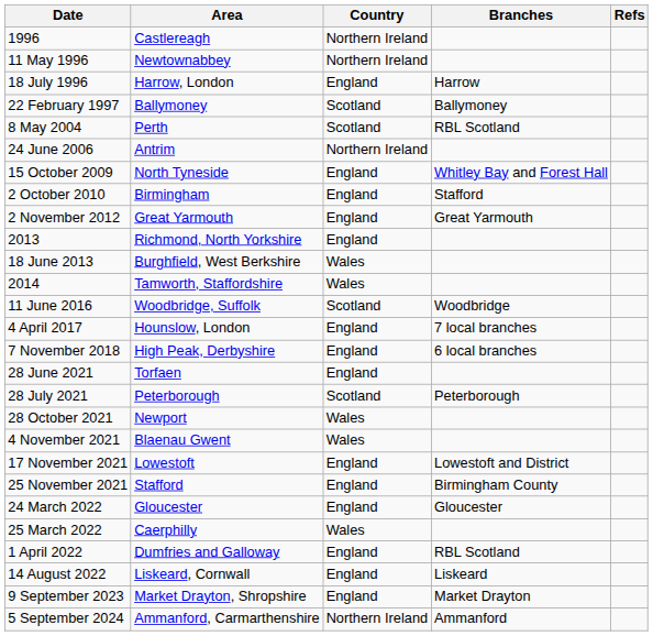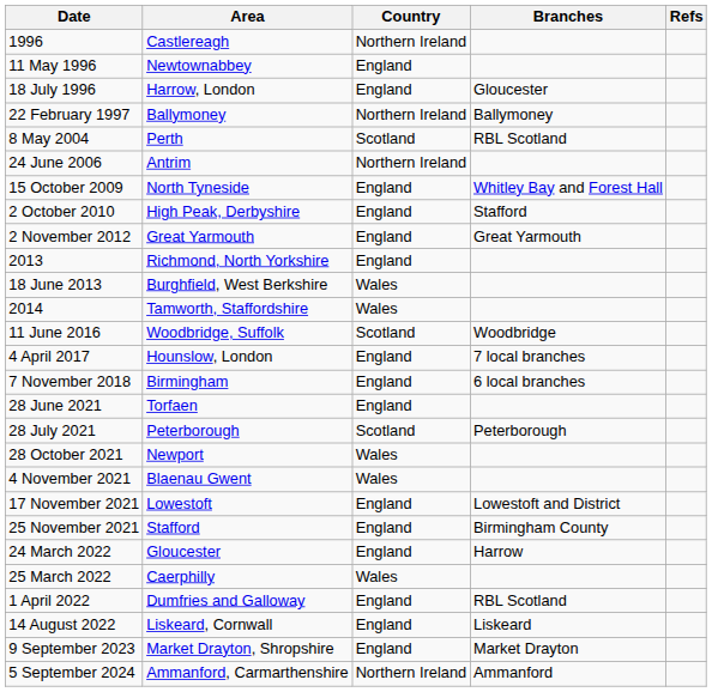 <table class="wikitable sortable">
 <tr>
 <th data-sort-type="date">Date</th>
 <th>Area</th>
 <th>Country</th>
 <th>Branches</th>
 <th>Refs</th>
 </tr>
 <tr>
 <td data-sort-value="1 January 1996">1996</td>
 <td><a href='#'>Castlereagh</a></td>
 <td>Northern Ireland</td>
 <td></td>
 <td></td>
 </tr>
 <tr>
 <td>11 May 1996</td>
 <td><a href='#'>Newtownabbey</a></td>
-<td>Northern Ireland</td>
+<td>England</td>
 <td></td>
 <td></td>
 </tr>
 <tr>
 <td>18 July 1996</td>
 <td><a href='#'>Harrow</a>, London</td>
 <td>England</td>
-<td>Harrow</td>
+<td>Gloucester</td>
 <td></td>
 </tr>
 <tr>
 <td>22 February 1997</td>
 <td><a href='#'>Ballymoney</a></td>
-<td>Scotland</td>
+<td>Northern Ireland</td>
 <td>Ballymoney</td>
 <td></td>
 </tr>
 <tr>
 <td>8 May 2004</td>
 <td><a href='#'>Perth</a></td>
 <td>Scotland</td>
 <td>RBL Scotland</td>
 <td></td>
 </tr>
 <tr>
 <td>24 June 2006</td>
 <td><a href='#'>Antrim</a></td>
 <td>Northern Ireland</td>
 <td></td>
 <td></td>
 </tr>
 <tr>
 <td>15 October 2009</td>
 <td><a href='#'>North Tyneside</a></td>
 <td>England</td>
 <td><a href='#'>Whitley Bay</a> and <a href='#'>Forest Hall</a></td>
 <td></td>
 </tr>
 <tr>
 <td>2 October 2010</td>
-<td><a href='#'>Birmingham</a></td>
+<td><a href='#'>High Peak, Derbyshire</a></td>
 <td>England</td>
 <td>Stafford</td>
 <td></td>
 </tr>
 <tr>
 <td>2 November 2012</td>
 <td><a href='#'>Great Yarmouth</a></td>
 <td>England</td>
 <td>Great Yarmouth</td>
 <td></td>
 </tr>
 <tr>
 <td data-sort-value="1 January 2013">2013</td>
 <td><a href='#'>Richmond, North Yorkshire</a></td>
 <td>England</td>
 <td></td>
 <td></td>
 </tr>
 <tr>
 <td>18 June 2013</td>
 <td><a href='#'>Burghfield</a>, West Berkshire</td>
 <td>Wales</td>
 <td></td>
 <td></td>
 </tr>
 <tr>
 <td data-sort-value="1 January 2014">2014</td>
 <td><a href='#'>Tamworth, Staffordshire</a></td>
 <td>Wales</td>
 <td></td>
 <td></td>
 </tr>
 <tr>
 <td>11 June 2016</td>
 <td><a href='#'>Woodbridge, Suffolk</a></td>
 <td>Scotland</td>
 <td>Woodbridge</td>
 <td></td>
 </tr>
 <tr>
 <td>4 April 2017</td>
 <td><a href='#'>Hounslow</a>, London</td>
 <td>England</td>
 <td>7 local branches</td>
 <td></td>
 </tr>
 <tr>
 <td>7 November 2018</td>
-<td><a href='#'>High Peak, Derbyshire</a></td>
+<td><a href='#'>Birmingham</a></td>
 <td>England</td>
 <td>6 local branches</td>
 <td></td>
 </tr>
 <tr>
 <td>28 June 2021</td>
 <td><a href='#'>Torfaen</a></td>
 <td>England</td>
 <td></td>
 <td></td>
 </tr>
 <tr>
 <td>28 July 2021</td>
 <td><a href='#'>Peterborough</a></td>
 <td>Scotland</td>
 <td>Peterborough</td>
 <td></td>
 </tr>
 <tr>
 <td>28 October 2021</td>
 <td><a href='#'>Newport</a></td>
 <td>Wales</td>
 <td></td>
 <td></td>
 </tr>
 <tr>
 <td>4 November 2021</td>
 <td><a href='#'>Blaenau Gwent</a></td>
 <td>Wales</td>
 <td></td>
 <td></td>
 </tr>
 <tr>
 <td>17 November 2021</td>
 <td><a href='#'>Lowestoft</a></td>
 <td>England</td>
 <td>Lowestoft and District</td>
 <td></td>
 </tr>
 <tr>
 <td>25 November 2021</td>
 <td><a href='#'>Stafford</a></td>
 <td>England</td>
 <td>Birmingham County</td>
 <td></td>
 </tr>
 <tr>
 <td>24 March 2022</td>
 <td><a href='#'>Gloucester</a></td>
 <td>England</td>
-<td>Gloucester</td>
+<td>Harrow</td>
 <td></td>
 </tr>
 <tr>
 <td>25 March 2022</td>
 <td><a href='#'>Caerphilly</a></td>
 <td>Wales</td>
 <td></td>
 <td></td>
 </tr>
 <tr>
 <td>1 April 2022</td>
 <td><a href='#'>Dumfries and Galloway</a></td>
 <td>England</td>
 <td>RBL Scotland</td>
 <td></td>
 </tr>
 <tr>
 <td>14 August 2022</td>
 <td><a href='#'>Liskeard</a>, Cornwall</td>
 <td>England</td>
 <td>Liskeard</td>
 <td></td>
 </tr>
 <tr>
 <td>9 September 2023</td>
 <td><a href='#'>Market Drayton</a>, Shropshire</td>
 <td>England</td>
 <td>Market Drayton</td>
 <td></td>
 </tr>
 <tr>
 <td>5 September 2024</td>
 <td><a href='#'>Ammanford</a>, Carmarthenshire</td>
 <td>Northern Ireland</td>
 <td>Ammanford</td>
 <td></td>
 </tr>
 </table>
